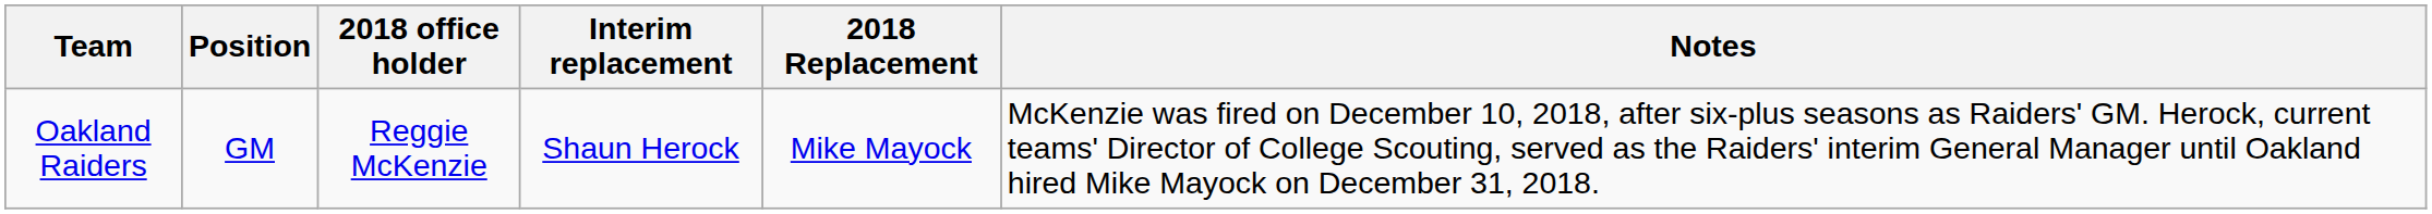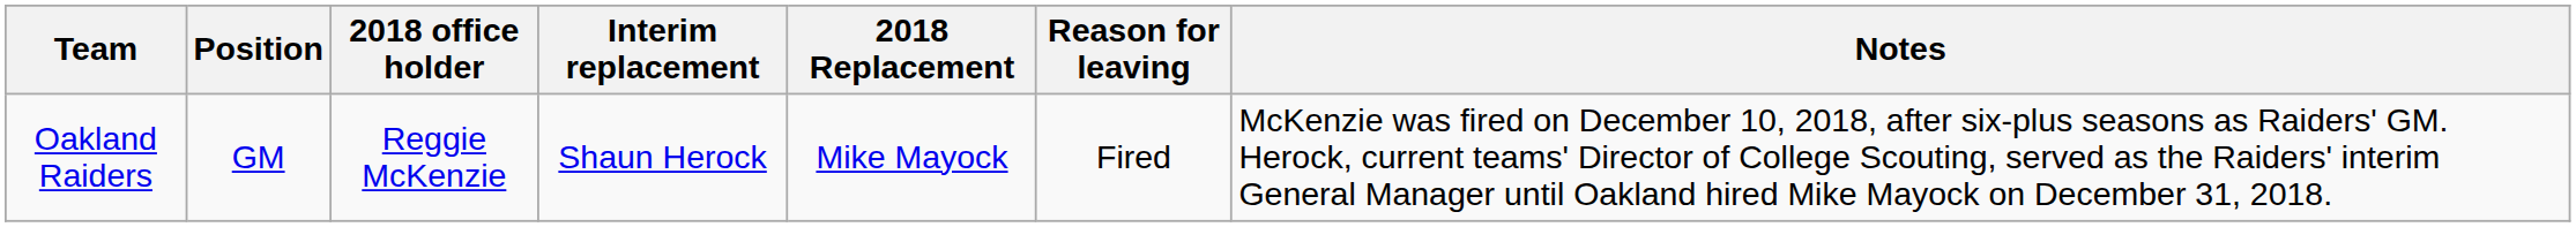 <table class="wikitable">
 <tr>
 <th>Team</th>
 <th>Position</th>
 <th>2018 office holder</th>
 <th>Interim replacement</th>
 <th>2018 Replacement</th>
+<th>Reason for leaving</th>
 <th>Notes</th>
 </tr>
 <tr>
 <td style="text-align:center;"><a href='#'>Oakland Raiders</a></td>
 <td style="text-align:center;"><a href='#'>GM</a></td>
 <td style="text-align:center;"><a href='#'>Reggie McKenzie</a></td>
 <td style="text-align:center;"><a href='#'>Shaun Herock</a></td>
 <td style="text-align:center;"><a href='#'>Mike Mayock</a></td>
+<td style="text-align:center;">Fired</td>
 <td>McKenzie was fired on December 10, 2018, after six-plus seasons as Raiders' GM. Herock, current teams' Director of College Scouting, served as the Raiders' interim General Manager until Oakland hired Mike Mayock on December 31, 2018.</td>
 </tr>
 </table>
